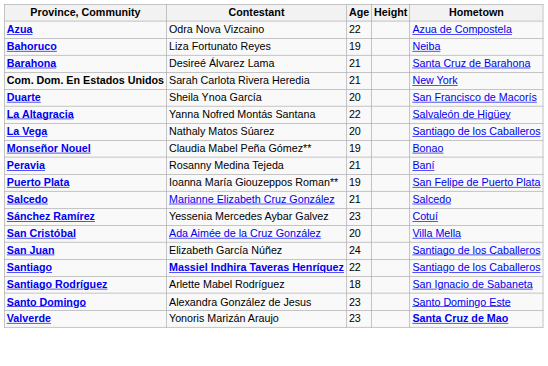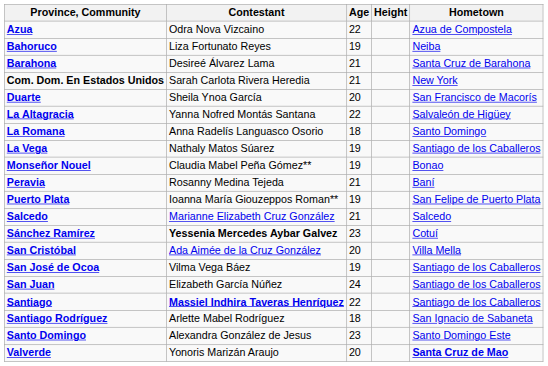 <table class="sortable wikitable">
 <tr>
 <th>Province, Community</th>
 <th>Contestant</th>
 <th>Age</th>
 <th>Height</th>
 <th>Hometown</th>
 </tr>
 <tr>
 <td><strong><a href='#'>Azua</a></strong></td>
 <td>Odra Nova Vizcaino</td>
 <td>22</td>
 <td></td>
 <td><a href='#'>Azua de Compostela</a></td>
 </tr>
 <tr>
 <td><strong><a href='#'>Bahoruco</a></strong></td>
 <td>Liza Fortunato Reyes</td>
 <td>19</td>
 <td></td>
 <td><a href='#'>Neiba</a></td>
 </tr>
 <tr>
 <td><strong><a href='#'>Barahona</a></strong></td>
 <td>Desireé Álvarez Lama</td>
 <td>21</td>
 <td></td>
 <td><a href='#'>Santa Cruz de Barahona</a></td>
 </tr>
 <tr>
 <td><strong>Com. Dom. En Estados Unidos</strong></td>
 <td>Sarah Carlota Rivera Heredia</td>
 <td>21</td>
 <td></td>
 <td><a href='#'>New York</a></td>
 </tr>
 <tr>
 <td><strong><a href='#'>Duarte</a></strong></td>
 <td>Sheila Ynoa García</td>
 <td>20</td>
 <td></td>
 <td><a href='#'>San Francisco de Macorís</a></td>
 </tr>
 <tr>
 <td><strong><a href='#'>La Altagracia</a></strong></td>
 <td>Yanna Nofred Montás Santana</td>
 <td>22</td>
 <td></td>
 <td><a href='#'>Salvaleón de Higüey</a></td>
 </tr>
 <tr>
+<td><strong><a href='#'>La Romana</a></strong></td>
+<td>Anna Radelís Languasco Osorio</td>
+<td>18</td>
+<td></td>
+<td><a href='#'>Santo Domingo</a></td>
+</tr>
+<tr>
 <td><strong><a href='#'>La Vega</a></strong></td>
 <td>Nathaly Matos Súarez</td>
-<td>20</td>
+<td>19</td>
 <td></td>
 <td><a href='#'>Santiago de los Caballeros</a></td>
 </tr>
 <tr>
 <td><strong><a href='#'>Monseñor Nouel</a></strong></td>
 <td>Claudia Mabel Peña Gómez**</td>
 <td>19</td>
 <td></td>
 <td><a href='#'>Bonao</a></td>
 </tr>
 <tr>
 <td><strong><a href='#'>Peravia</a></strong></td>
 <td>Rosanny Medina Tejeda</td>
 <td>21</td>
 <td></td>
 <td><a href='#'>Baní</a></td>
 </tr>
 <tr>
 <td><strong><a href='#'>Puerto Plata</a></strong></td>
 <td>Ioanna María Giouzeppos Roman**</td>
 <td>19</td>
 <td></td>
 <td><a href='#'>San Felipe de Puerto Plata</a></td>
 </tr>
 <tr>
 <td><strong><a href='#'>Salcedo</a></strong></td>
 <td><a href='#'>Marianne Elizabeth Cruz González</a></td>
 <td>21</td>
 <td></td>
 <td><a href='#'>Salcedo</a></td>
 </tr>
 <tr>
 <td><strong><a href='#'>Sánchez Ramírez</a></strong></td>
-<td>Yessenia Mercedes Aybar Galvez</td>
+<td><strong>Yessenia Mercedes Aybar Galvez</strong></td>
 <td>23</td>
 <td></td>
 <td><a href='#'>Cotuí</a></td>
 </tr>
 <tr>
 <td><strong><a href='#'>San Cristóbal</a></strong></td>
 <td><a href='#'>Ada Aimée de la Cruz González</a></td>
 <td>20</td>
 <td></td>
 <td><a href='#'>Villa Mella</a></td>
+</tr>
+<tr>
+<td><strong><a href='#'>San José de Ocoa</a></strong></td>
+<td>Vilma Vega Báez</td>
+<td>19</td>
+<td></td>
+<td><a href='#'>Santiago de los Caballeros</a></td>
 </tr>
 <tr>
 <td><strong><a href='#'>San Juan</a></strong></td>
 <td>Elizabeth García Núñez</td>
 <td>24</td>
 <td></td>
 <td><a href='#'>Santiago de los Caballeros</a></td>
 </tr>
 <tr>
 <td><strong><a href='#'>Santiago</a></strong></td>
 <td><strong><a href='#'>Massiel Indhira Taveras Henríquez</a></strong></td>
 <td>22</td>
 <td></td>
 <td><a href='#'>Santiago de los Caballeros</a></td>
 </tr>
 <tr>
 <td><strong><a href='#'>Santiago Rodríguez</a></strong></td>
 <td>Arlette Mabel Rodríguez</td>
 <td>18</td>
 <td></td>
 <td><a href='#'>San Ignacio de Sabaneta</a></td>
 </tr>
 <tr>
 <td><strong><a href='#'>Santo Domingo</a></strong></td>
 <td>Alexandra González de Jesus</td>
 <td>23</td>
 <td></td>
 <td><a href='#'>Santo Domingo Este</a></td>
 </tr>
 <tr>
 <td><strong><a href='#'>Valverde</a></strong></td>
 <td>Yonoris Marizán Araujo</td>
-<td>23</td>
+<td>20</td>
 <td></td>
 <td><strong><a href='#'>Santa Cruz de Mao</a></strong></td>
 </tr>
 </table>
